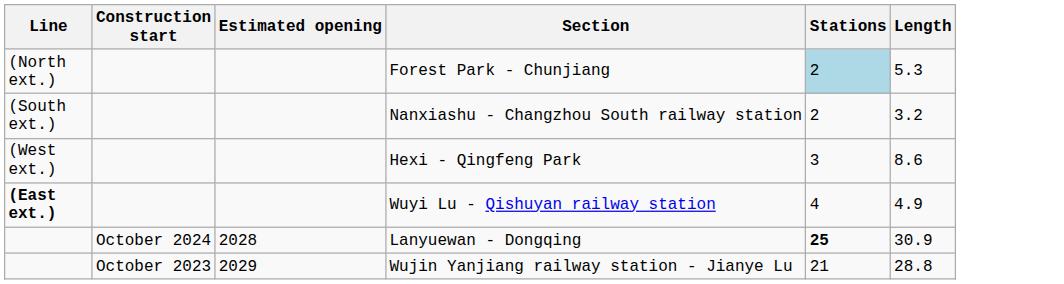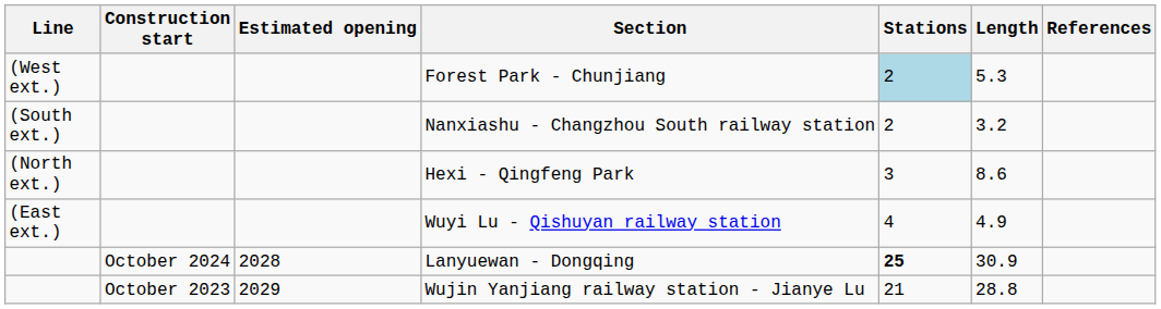 <table class="wikitable">
 <tr>
 <th width=65>Line</th>
 <th width=65>Construction start</th>
 <th>Estimated opening</th>
 <th>Section</th>
 <th>Stations</th>
 <th>Length</th>
+<th>References</th>
 </tr>
 <tr>
-<td> (North ext.)</td>
+<td> (West ext.)</td>
 <td></td>
 <td></td>
 <td>Forest Park - Chunjiang</td>
 <td style="background: lightblue;">2</td>
 <td>5.3</td>
+<td></td>
 </tr>
 <tr>
 <td> (South ext.)</td>
 <td></td>
 <td></td>
 <td>Nanxiashu - Changzhou South railway station</td>
 <td>2</td>
 <td>3.2</td>
+<td></td>
 </tr>
 <tr>
-<td> (West ext.)</td>
+<td> (North ext.)</td>
 <td></td>
 <td></td>
 <td>Hexi - Qingfeng Park</td>
 <td>3</td>
 <td>8.6</td>
+<td></td>
 </tr>
 <tr>
-<td><strong> (East ext.)</strong></td>
+<td> (East ext.)</td>
 <td></td>
 <td></td>
 <td>Wuyi Lu - <a href='#'>Qishuyan railway station</a></td>
 <td>4</td>
 <td>4.9</td>
+<td></td>
 </tr>
 <tr>
 <td></td>
 <td>October 2024</td>
 <td>2028</td>
 <td>Lanyuewan - Dongqing</td>
 <td><strong>25</strong></td>
 <td>30.9</td>
+<td></td>
 </tr>
 <tr>
 <td></td>
 <td>October 2023</td>
 <td>2029</td>
 <td>Wujin Yanjiang railway station - Jianye Lu</td>
 <td>21</td>
 <td>28.8</td>
+<td></td>
 </tr>
 </table>
